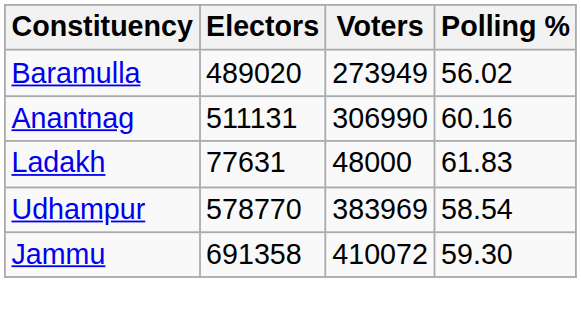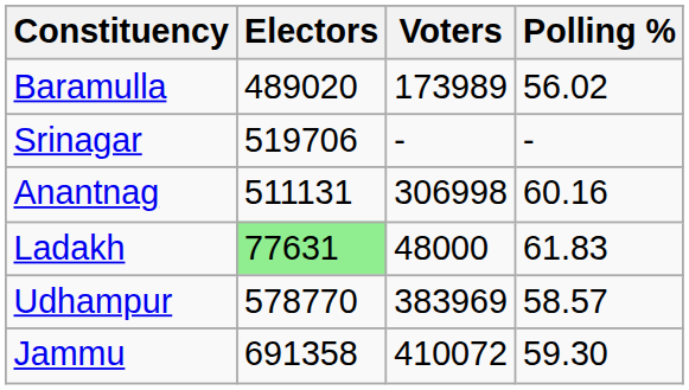 <table class="wikitable">
 <tr>
 <th>Constituency</th>
 <th>Electors</th>
 <th>Voters</th>
 <th>Polling %</th>
 </tr>
 <tr>
 <td><a href='#'>Baramulla</a></td>
 <td>489020</td>
-<td>273949</td>
+<td>173989</td>
 <td>56.02</td>
+</tr>
+<tr>
+<td><a href='#'>Srinagar</a></td>
+<td>519706</td>
+<td>-</td>
+<td>-</td>
 </tr>
 <tr>
 <td><a href='#'>Anantnag</a></td>
 <td>511131</td>
-<td>306990</td>
+<td>306998</td>
 <td>60.16</td>
 </tr>
 <tr>
 <td><a href='#'>Ladakh</a></td>
-<td>77631</td>
+<td style="background: lightgreen;">77631</td>
 <td>48000</td>
 <td>61.83</td>
 </tr>
 <tr>
 <td><a href='#'>Udhampur</a></td>
 <td>578770</td>
 <td>383969</td>
-<td>58.54</td>
+<td>58.57</td>
 </tr>
 <tr>
 <td><a href='#'>Jammu</a></td>
 <td>691358</td>
 <td>410072</td>
 <td>59.30</td>
 </tr>
 </table>
